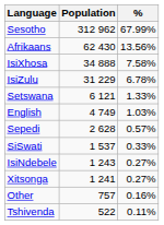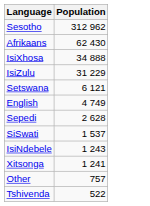 <table class="wikitable" style="font-size: 95%; text-align: right">
 <tr>
 <th>Language</th>
 <th>Population</th>
-<th>%</th>
 </tr>
 <tr>
 <td align=left><a href='#'>Sesotho</a></td>
 <td>312 962</td>
-<td>67.99%</td>
 </tr>
 <tr>
 <td align=left><a href='#'>Afrikaans</a></td>
 <td>62 430</td>
-<td>13.56%</td>
 </tr>
 <tr>
 <td align=left><a href='#'>IsiXhosa</a></td>
 <td>34 888</td>
-<td>7.58%</td>
 </tr>
 <tr>
 <td align=left><a href='#'>IsiZulu</a></td>
 <td>31 229</td>
-<td>6.78%</td>
 </tr>
 <tr>
 <td align=left><a href='#'>Setswana</a></td>
 <td>6 121</td>
-<td>1.33%</td>
 </tr>
 <tr>
 <td align=left><a href='#'>English</a></td>
 <td>4 749</td>
-<td>1.03%</td>
 </tr>
 <tr>
 <td align=left><a href='#'>Sepedi</a></td>
 <td>2 628</td>
-<td>0.57%</td>
 </tr>
 <tr>
 <td align=left><a href='#'>SiSwati</a></td>
 <td>1 537</td>
-<td>0.33%</td>
 </tr>
 <tr>
 <td align=left><a href='#'>IsiNdebele</a></td>
 <td>1 243</td>
-<td>0.27%</td>
 </tr>
 <tr>
 <td align=left><a href='#'>Xitsonga</a></td>
 <td>1 241</td>
-<td>0.27%</td>
 </tr>
 <tr>
 <td align=left><a href='#'>Other</a></td>
 <td>757</td>
-<td>0.16%</td>
 </tr>
 <tr>
 <td align=left><a href='#'>Tshivenda</a></td>
 <td>522</td>
-<td>0.11%</td>
 </tr>
 </table>
